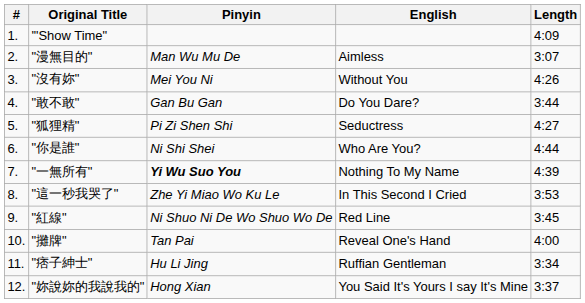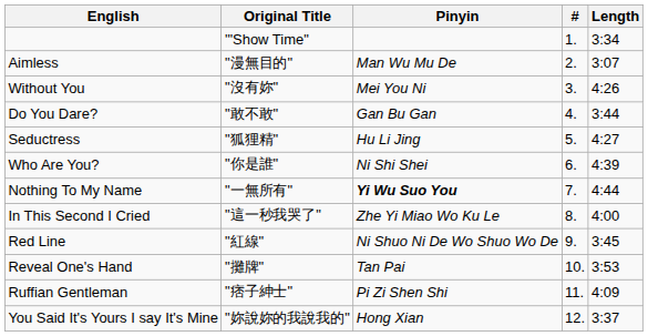 <table class="wikitable">
 <tr>
-<th>#</th>
+<th>English</th>
 <th>Original Title</th>
 <th>Pinyin</th>
-<th>English</th>
+<th>#</th>
 <th>Length</th>
 </tr>
 <tr>
-<td>1.</td>
+<td></td>
 <td>'"Show Time"</td>
 <td></td>
-<td></td>
+<td>1.</td>
+<td>3:34</td>
+</tr>
+<tr>
+<td>Aimless</td>
+<td>"漫無目的"</td>
+<td><em>Man Wu Mu De</em></td>
+<td>2.</td>
+<td>3:07</td>
+</tr>
+<tr>
+<td>Without You</td>
+<td>"沒有妳"</td>
+<td><em>Mei You Ni</em></td>
+<td>3.</td>
+<td>4:26</td>
+</tr>
+<tr>
+<td>Do You Dare?</td>
+<td>"敢不敢"</td>
+<td><em>Gan Bu Gan</em></td>
+<td>4.</td>
+<td>3:44</td>
+</tr>
+<tr>
+<td>Seductress</td>
+<td>"狐狸精"</td>
+<td><em>Hu Li Jing</em></td>
+<td>5.</td>
+<td>4:27</td>
+</tr>
+<tr>
+<td>Who Are You?</td>
+<td>"你是誰"</td>
+<td><em>Ni Shi Shei</em></td>
+<td>6.</td>
+<td>4:39</td>
+</tr>
+<tr>
+<td>Nothing To My Name</td>
+<td>"一無所有"</td>
+<td><strong><em>Yi Wu Suo You</em></strong></td>
+<td>7.</td>
+<td>4:44</td>
+</tr>
+<tr>
+<td>In This Second I Cried</td>
+<td>"這一秒我哭了"</td>
+<td><em>Zhe Yi Miao Wo Ku Le</em></td>
+<td>8.</td>
+<td>4:00</td>
+</tr>
+<tr>
+<td>Red Line</td>
+<td>"紅線"</td>
+<td><em>Ni Shuo Ni De Wo Shuo Wo De</em></td>
+<td>9.</td>
+<td>3:45</td>
+</tr>
+<tr>
+<td>Reveal One's Hand</td>
+<td>"攤牌"</td>
+<td><em>Tan Pai</em></td>
+<td>10.</td>
+<td>3:53</td>
+</tr>
+<tr>
+<td>Ruffian Gentleman</td>
+<td>"痞子紳士"</td>
+<td><em>Pi Zi Shen Shi</em></td>
+<td>11.</td>
 <td>4:09</td>
 </tr>
 <tr>
-<td>2.</td>
-<td>"漫無目的"</td>
-<td><em>Man Wu Mu De</em></td>
-<td>Aimless</td>
-<td>3:07</td>
-</tr>
-<tr>
-<td>3.</td>
-<td>"沒有妳"</td>
-<td><em>Mei You Ni</em></td>
-<td>Without You</td>
-<td>4:26</td>
-</tr>
-<tr>
-<td>4.</td>
-<td>"敢不敢"</td>
-<td><em>Gan Bu Gan</em></td>
-<td>Do You Dare?</td>
-<td>3:44</td>
-</tr>
-<tr>
-<td>5.</td>
-<td>"狐狸精"</td>
-<td><em>Pi Zi Shen Shi</em></td>
-<td>Seductress</td>
-<td>4:27</td>
-</tr>
-<tr>
-<td>6.</td>
-<td>"你是誰"</td>
-<td><em>Ni Shi Shei</em></td>
-<td>Who Are You?</td>
-<td>4:44</td>
-</tr>
-<tr>
-<td>7.</td>
-<td>"一無所有"</td>
-<td><strong><em>Yi Wu Suo You</em></strong></td>
-<td>Nothing To My Name</td>
-<td>4:39</td>
-</tr>
-<tr>
-<td>8.</td>
-<td>"這一秒我哭了"</td>
-<td><em>Zhe Yi Miao Wo Ku Le</em></td>
-<td>In This Second I Cried</td>
-<td>3:53</td>
-</tr>
-<tr>
-<td>9.</td>
-<td>"紅線"</td>
-<td><em>Ni Shuo Ni De Wo Shuo Wo De</em></td>
-<td>Red Line</td>
-<td>3:45</td>
-</tr>
-<tr>
-<td>10.</td>
-<td>"攤牌"</td>
-<td><em>Tan Pai</em></td>
-<td>Reveal One's Hand</td>
-<td>4:00</td>
-</tr>
-<tr>
-<td>11.</td>
-<td>"痞子紳士"</td>
-<td><em>Hu Li Jing</em></td>
-<td>Ruffian Gentleman</td>
-<td>3:34</td>
-</tr>
-<tr>
-<td>12.</td>
+<td>You Said It's Yours I say It's Mine</td>
 <td>"妳說妳的我說我的"</td>
 <td><em>Hong Xian</em></td>
-<td>You Said It's Yours I say It's Mine</td>
+<td>12.</td>
 <td>3:37</td>
 </tr>
 </table>
